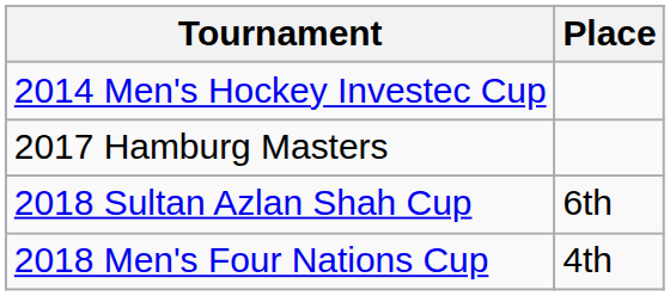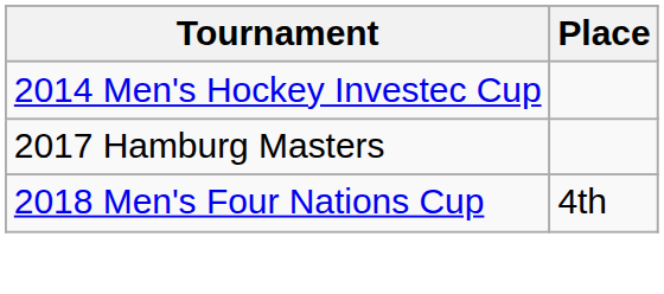 <table class="wikitable collapsible">
 <tr>
 <th>Tournament</th>
 <th>Place</th>
 </tr>
 <tr>
 <td><a href='#'>2014 Men's Hockey Investec Cup</a></td>
 <td></td>
 </tr>
 <tr>
 <td>2017 Hamburg Masters</td>
 <td></td>
 </tr>
 <tr>
-<td><a href='#'>2018 Sultan Azlan Shah Cup</a></td>
-<td>6th</td>
-</tr>
-<tr>
 <td><a href='#'>2018 Men's Four Nations Cup</a></td>
 <td>4th</td>
 </tr>
 </table>
